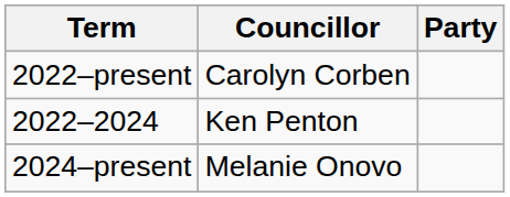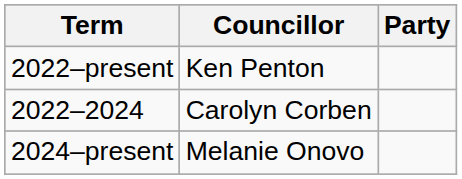 <table class="wikitable">
 <tr>
 <th>Term</th>
 <th>Councillor</th>
 <th colspan=2>Party</th>
 </tr>
 <tr>
 <td>2022–present</td>
-<td>Carolyn Corben</td>
+<td>Ken Penton</td>
 <td></td>
 </tr>
 <tr>
 <td>2022–2024</td>
-<td>Ken Penton</td>
+<td>Carolyn Corben</td>
 <td></td>
 </tr>
 <tr>
 <td>2024–present</td>
 <td>Melanie Onovo</td>
 <td></td>
 </tr>
 </table>
